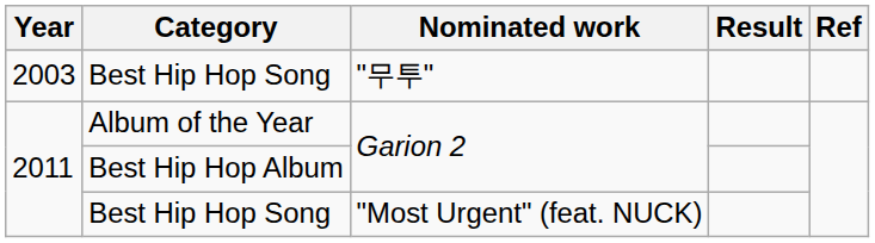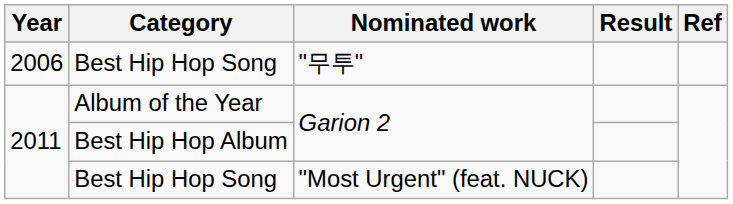 <table class="wikitable">
 <tr>
 <th>Year</th>
 <th>Category</th>
 <th>Nominated work</th>
 <th>Result</th>
 <th>Ref</th>
 </tr>
 <tr>
-<td>2003</td>
+<td>2006</td>
 <td>Best Hip Hop Song</td>
 <td>"무투"</td>
 <td></td>
 <td></td>
 </tr>
 <tr>
 <td rowspan="3">2011</td>
 <td>Album of the Year</td>
 <td rowspan="2"><em>Garion 2</em></td>
 <td></td>
 <td rowspan="3"></td>
 </tr>
 <tr>
 <td>Best Hip Hop Album</td>
 <td></td>
 </tr>
 <tr>
 <td>Best Hip Hop Song</td>
 <td>"Most Urgent" (feat. NUCK)</td>
 <td></td>
 </tr>
 </table>
